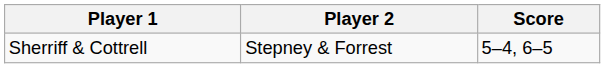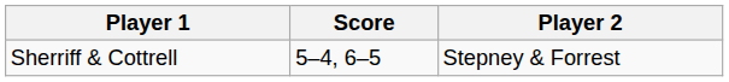 <table class="wikitable" style="font-size: 100%">
 <tr>
 <th width=200>Player 1</th>
+<th width=100>Score</th>
 <th width=200>Player 2</th>
-<th width=100>Score</th>
 </tr>
 <tr>
 <td>Sherriff & Cottrell</td>
+<td>5–4, 6–5</td>
 <td>Stepney & Forrest</td>
-<td>5–4, 6–5</td>
 </tr>
 </table>
